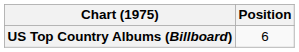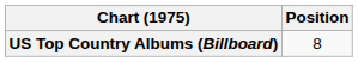 <table class="wikitable plainrowheaders" style="text-align:center">
 <tr>
 <th scope="col">Chart (1975)</th>
 <th scope="col">Position</th>
 </tr>
 <tr>
 <th scope="row">US Top Country Albums (<em>Billboard</em>)</th>
-<td>6</td>
+<td>8</td>
 </tr>
 </table>
